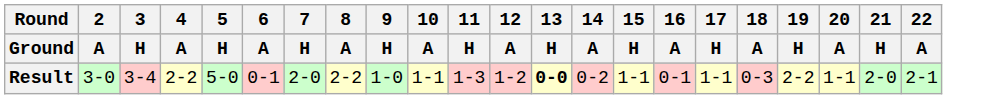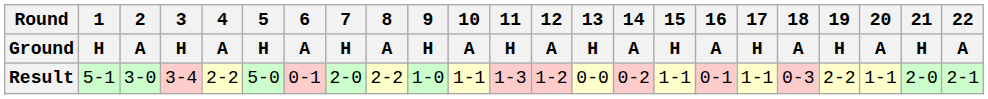 <table class="wikitable">
 <tr>
 <th>Round</th>
+<th>1</th>
 <th>2</th>
 <th>3</th>
 <th>4</th>
 <th>5</th>
 <th>6</th>
 <th>7</th>
 <th>8</th>
 <th>9</th>
 <th>10</th>
 <th>11</th>
 <th>12</th>
 <th>13</th>
 <th>14</th>
 <th>15</th>
 <th>16</th>
 <th>17</th>
 <th>18</th>
 <th>19</th>
 <th>20</th>
 <th>21</th>
 <th>22</th>
 </tr>
 <tr>
 <th>Ground</th>
+<th>H</th>
 <th>A</th>
 <th>H</th>
 <th>A</th>
 <th>H</th>
 <th>A</th>
 <th>H</th>
 <th>A</th>
 <th>H</th>
 <th>A</th>
 <th>H</th>
 <th>A</th>
 <th>H</th>
 <th>A</th>
 <th>H</th>
 <th>A</th>
 <th>H</th>
 <th>A</th>
 <th>H</th>
 <th>A</th>
 <th>H</th>
 <th>A</th>
 </tr>
 <tr>
 <th>Result</th>
+<td bgcolor="#CCFFCC">5-1</td>
 <td bgcolor="#CCFFCC">3-0</td>
 <td bgcolor="#FFCCCC">3-4</td>
 <td bgcolor="#FFFFCC">2-2</td>
 <td bgcolor="#CCFFCC">5-0</td>
 <td bgcolor="#FFCCCC">0-1</td>
 <td bgcolor="#CCFFCC">2-0</td>
 <td bgcolor="#FFFFCC">2-2</td>
 <td bgcolor="#CCFFCC">1-0</td>
 <td bgcolor="#FFFFCC">1-1</td>
 <td bgcolor="#FFCCCC">1-3</td>
 <td bgcolor="#FFCCCC">1-2</td>
-<td bgcolor="#FFFFCC"><strong>0-0</strong></td>
+<td bgcolor="#FFFFCC">0-0</td>
 <td bgcolor="#FFCCCC">0-2</td>
 <td bgcolor="#FFFFCC">1-1</td>
 <td bgcolor="#FFCCCC">0-1</td>
 <td bgcolor="#FFFFCC">1-1</td>
 <td bgcolor="#FFCCCC">0-3</td>
 <td bgcolor="#FFFFCC">2-2</td>
 <td bgcolor="#FFFFCC">1-1</td>
 <td bgcolor="#CCFFCC">2-0</td>
 <td bgcolor="#CCFFCC">2-1</td>
 </tr>
 </table>
